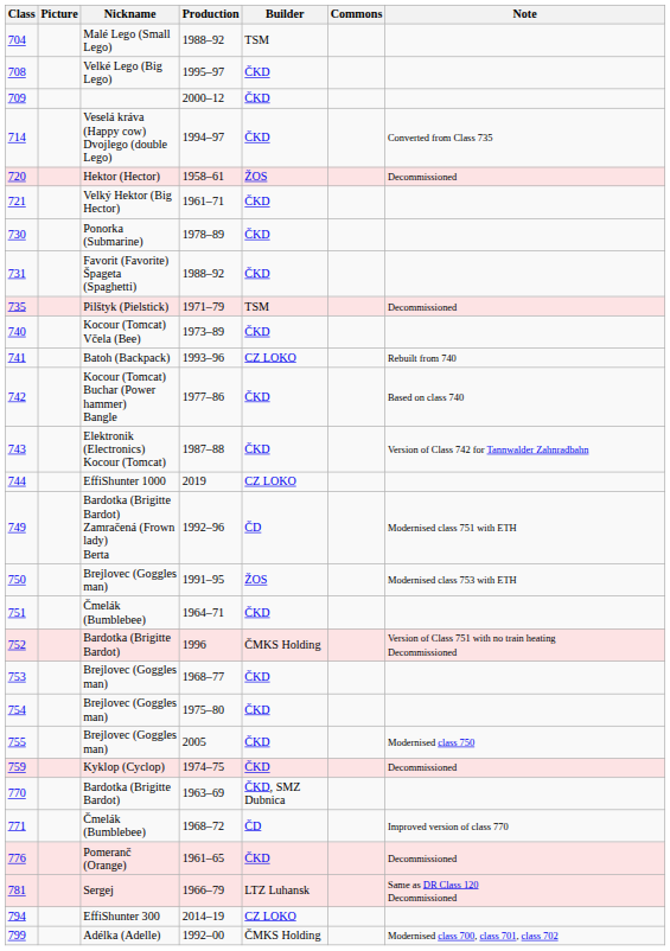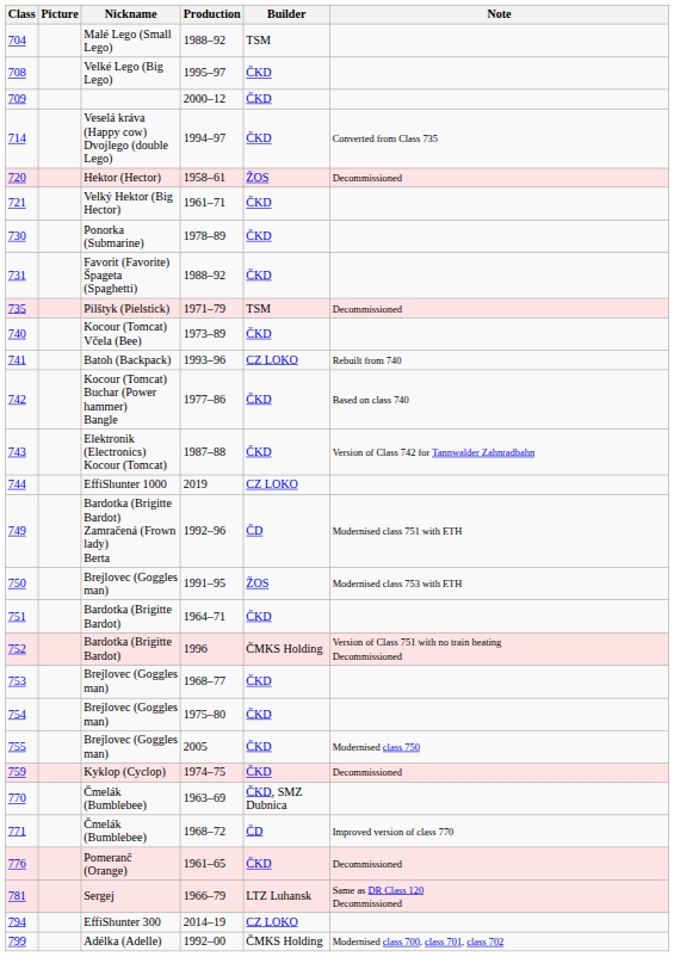 <table class="wikitable" border="1" width="100%">
 <tr>
 <th width="5%">Class</th>
 <th width="1%">Picture</th>
 <th width="15%">Nickname</th>
 <th width="6%">Production</th>
 <th width="13%">Builder</th>
-<th width="1%">Commons</th>
 <th>Note</th>
 </tr>
 <tr>
 <td><a href='#'>704</a></td>
 <td></td>
 <td>Malé Lego (Small Lego)</td>
 <td>1988–92</td>
 <td>TSM</td>
 <td></td>
-<td></td>
 </tr>
 <tr>
 <td><a href='#'>708</a></td>
 <td></td>
 <td>Velké Lego (Big Lego)</td>
 <td>1995–97</td>
 <td><a href='#'>ČKD</a></td>
-<td></td>
 <td></td>
 </tr>
 <tr>
 <td><a href='#'>709</a></td>
 <td></td>
 <td></td>
 <td>2000–12</td>
 <td><a href='#'>ČKD</a></td>
 <td></td>
-<td></td>
 </tr>
 <tr>
 <td><a href='#'>714</a></td>
 <td></td>
 <td>Veselá kráva (Happy cow)<br>Dvojlego (double Lego)</td>
 <td>1994–97</td>
 <td><a href='#'>ČKD</a></td>
-<td></td>
 <td><small>Converted from Class 735</small></td>
 </tr>
 <tr style="background-color: #FDE3E4;">
 <td><a href='#'>720</a></td>
 <td></td>
 <td>Hektor (Hector)</td>
 <td>1958–61</td>
 <td><a href='#'>ŽOS</a></td>
-<td></td>
 <td><small><span>Decommissioned</span></small></td>
 </tr>
 <tr>
 <td><a href='#'>721</a></td>
 <td></td>
 <td>Velký Hektor (Big Hector)</td>
 <td>1961–71</td>
 <td><a href='#'>ČKD</a></td>
 <td></td>
-<td></td>
 </tr>
 <tr>
 <td><a href='#'>730</a></td>
 <td></td>
 <td>Ponorka (Submarine)</td>
 <td>1978–89</td>
 <td><a href='#'>ČKD</a></td>
-<td></td>
 <td></td>
 </tr>
 <tr>
 <td><a href='#'>731</a></td>
 <td></td>
 <td>Favorit (Favorite)<br>Špageta (Spaghetti)</td>
 <td>1988–92</td>
 <td><a href='#'>ČKD</a></td>
 <td></td>
-<td></td>
 </tr>
 <tr style="background-color: #FDE3E4;">
 <td><a href='#'>735</a></td>
 <td></td>
 <td>Pilštyk (Pielstick)</td>
 <td>1971–79</td>
 <td>TSM</td>
-<td></td>
 <td><small><span>Decommissioned</span></small></td>
 </tr>
 <tr>
 <td><a href='#'>740</a></td>
 <td></td>
 <td>Kocour (Tomcat)<br>Včela (Bee)</td>
 <td>1973–89</td>
 <td><a href='#'>ČKD</a></td>
 <td></td>
-<td></td>
 </tr>
 <tr>
 <td><a href='#'>741</a></td>
 <td></td>
 <td>Batoh (Backpack)</td>
 <td>1993–96</td>
 <td><a href='#'>CZ LOKO</a></td>
-<td></td>
 <td><small>Rebuilt from 740</small></td>
 </tr>
 <tr>
 <td><a href='#'>742</a></td>
 <td></td>
 <td>Kocour (Tomcat)<br>Buchar (Power hammer)<br>Bangle</td>
 <td>1977–86</td>
 <td><a href='#'>ČKD</a></td>
-<td></td>
 <td><small>Based on class 740</small></td>
 </tr>
 <tr>
 <td><a href='#'>743</a></td>
 <td></td>
 <td>Elektronik (Electronics)<br>Kocour (Tomcat)</td>
 <td>1987–88</td>
 <td><a href='#'>ČKD</a></td>
-<td></td>
 <td><small>Version of Class 742 for <a href='#'>Tannwalder Zahnradbahn</a></small></td>
 </tr>
 <tr>
 <td><a href='#'>744</a></td>
 <td></td>
 <td>EffiShunter 1000</td>
 <td>2019</td>
 <td><a href='#'>CZ LOKO</a></td>
 <td></td>
-<td></td>
 </tr>
 <tr>
 <td><a href='#'>749</a></td>
 <td></td>
 <td>Bardotka (Brigitte Bardot)<br>Zamračená (Frown lady)<br>Berta</td>
 <td>1992–96</td>
 <td><a href='#'>ČD</a></td>
-<td></td>
 <td><small>Modernised class 751 with ETH</small></td>
 </tr>
 <tr>
 <td><a href='#'>750</a></td>
 <td></td>
 <td>Brejlovec (Goggles man)</td>
 <td>1991–95</td>
 <td><a href='#'>ŽOS</a></td>
-<td></td>
 <td><small>Modernised class 753 with ETH</small></td>
 </tr>
 <tr>
 <td><a href='#'>751</a></td>
 <td></td>
-<td>Čmelák (Bumblebee)</td>
+<td>Bardotka (Brigitte Bardot)</td>
 <td>1964–71</td>
 <td><a href='#'>ČKD</a></td>
-<td></td>
 <td></td>
 </tr>
 <tr style="background-color: #FDE3E4;">
 <td><a href='#'>752</a></td>
 <td></td>
 <td>Bardotka (Brigitte Bardot)</td>
 <td>1996</td>
 <td>ČMKS Holding</td>
-<td></td>
 <td><small>Version of Class 751 with no train heating<br><span>Decommissioned</span></small></td>
 </tr>
 <tr>
 <td><a href='#'>753</a></td>
 <td></td>
 <td>Brejlovec (Goggles man)</td>
 <td>1968–77</td>
 <td><a href='#'>ČKD</a></td>
 <td></td>
-<td></td>
 </tr>
 <tr>
 <td><a href='#'>754</a></td>
 <td></td>
 <td>Brejlovec (Goggles man)</td>
 <td>1975–80</td>
 <td><a href='#'>ČKD</a></td>
 <td></td>
-<td></td>
 </tr>
 <tr>
 <td><a href='#'>755</a></td>
 <td></td>
 <td>Brejlovec (Goggles man)</td>
 <td>2005</td>
 <td><a href='#'>ČKD</a></td>
-<td></td>
 <td><small>Modernised <a href='#'>class 750</a></small></td>
 </tr>
 <tr style="background-color: #FDE3E4;">
 <td><a href='#'>759</a></td>
 <td></td>
 <td>Kyklop (Cyclop)</td>
 <td>1974–75</td>
 <td><a href='#'>ČKD</a></td>
-<td></td>
 <td><small><span>Decommissioned</span></small></td>
 </tr>
 <tr>
 <td><a href='#'>770</a></td>
 <td></td>
-<td>Bardotka (Brigitte Bardot)</td>
+<td>Čmelák (Bumblebee)</td>
 <td>1963–69</td>
 <td><a href='#'>ČKD</a>, SMZ Dubnica</td>
-<td></td>
 <td></td>
 </tr>
 <tr>
 <td><a href='#'>771</a></td>
 <td></td>
 <td>Čmelák (Bumblebee)</td>
 <td>1968–72</td>
 <td><a href='#'>ČD</a></td>
-<td></td>
 <td><small>Improved version of class 770</small></td>
 </tr>
 <tr style="background-color: #FDE3E4;">
 <td><a href='#'>776</a></td>
 <td></td>
 <td>Pomeranč (Orange)</td>
 <td>1961–65</td>
 <td><a href='#'>ČKD</a></td>
-<td></td>
 <td><small><span>Decommissioned</span></small></td>
 </tr>
 <tr style="background-color: #FDE3E4;">
 <td><a href='#'>781</a></td>
 <td></td>
 <td>Sergej</td>
 <td>1966–79</td>
 <td>LTZ Luhansk</td>
-<td></td>
 <td><small> Same as <a href='#'>DR Class 120</a> <br> <span>Decommissioned</span> </small></td>
 </tr>
 <tr>
 <td><a href='#'>794</a></td>
 <td></td>
 <td>EffiShunter 300</td>
 <td>2014–19</td>
 <td><a href='#'>CZ LOKO</a></td>
 <td></td>
-<td></td>
 </tr>
 <tr>
 <td><a href='#'>799</a></td>
 <td></td>
 <td>Adélka (Adelle)</td>
 <td>1992–00</td>
 <td>ČMKS Holding</td>
-<td></td>
 <td><small>Modernised <a href='#'>class 700</a>, <a href='#'>class 701</a>, <a href='#'>class 702</a></small></td>
 </tr>
 </table>
